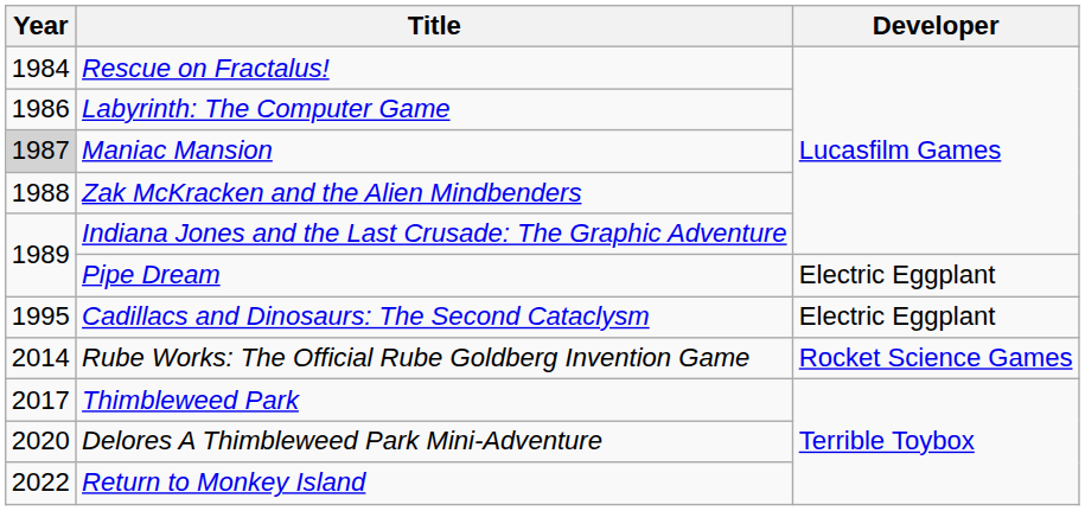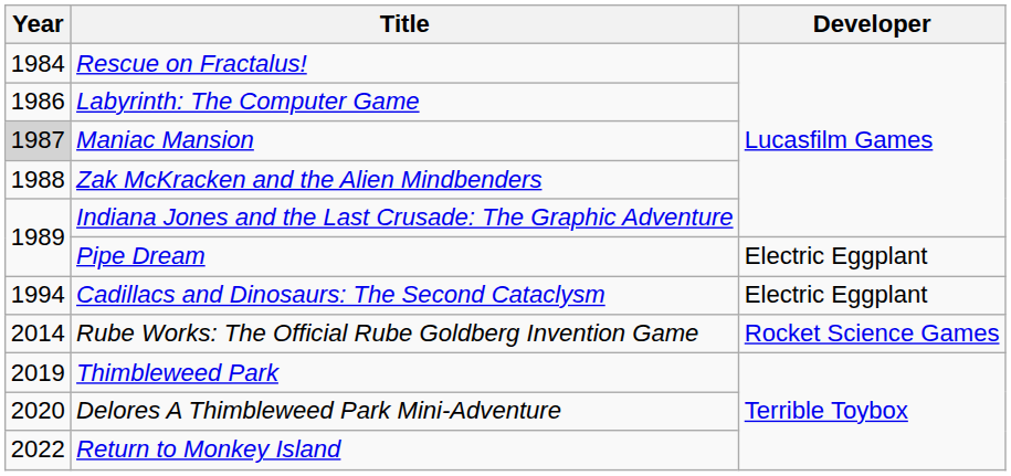 <table class="wikitable sortable">
 <tr>
 <th>Year</th>
 <th>Title</th>
 <th>Developer</th>
 </tr>
 <tr>
 <td>1984</td>
 <td><em><a href='#'>Rescue on Fractalus!</a></em></td>
 <td rowspan=5><a href='#'>Lucasfilm Games</a></td>
 </tr>
 <tr>
 <td>1986</td>
 <td><em><a href='#'>Labyrinth: The Computer Game</a></em></td>
 </tr>
 <tr>
 <td style="background: lightgrey;">1987</td>
 <td><em><a href='#'>Maniac Mansion</a></em></td>
 </tr>
 <tr>
 <td>1988</td>
 <td><em><a href='#'>Zak McKracken and the Alien Mindbenders</a></em></td>
 </tr>
 <tr>
 <td rowspan=2>1989</td>
 <td><em><a href='#'>Indiana Jones and the Last Crusade: The Graphic Adventure</a></em></td>
 </tr>
 <tr>
 <td><em><a href='#'>Pipe Dream</a></em></td>
 <td>Electric Eggplant</td>
 </tr>
 <tr>
-<td>1995</td>
+<td>1994</td>
 <td><em><a href='#'>Cadillacs and Dinosaurs: The Second Cataclysm</a></em></td>
 <td>Electric Eggplant</td>
 </tr>
 <tr>
 <td>2014</td>
 <td><em>Rube Works: The Official Rube Goldberg Invention Game</em></td>
 <td><a href='#'>Rocket Science Games</a></td>
 </tr>
 <tr>
-<td>2017</td>
+<td>2019</td>
 <td><em><a href='#'>Thimbleweed Park</a></em></td>
 <td rowspan=3><a href='#'>Terrible Toybox</a></td>
 </tr>
 <tr>
 <td>2020</td>
 <td><em>Delores A Thimbleweed Park Mini-Adventure</em></td>
 </tr>
 <tr>
 <td>2022</td>
 <td><em><a href='#'>Return to Monkey Island</a></em></td>
 </tr>
 </table>
